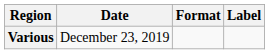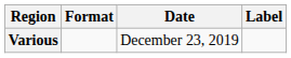 <table class="wikitable plainrowheaders">
 <tr>
 <th scope="col">Region</th>
+<th scope="col">Format</th>
 <th scope="col">Date</th>
-<th scope="col">Format</th>
 <th scope="col">Label</th>
 </tr>
 <tr>
 <th scope="row">Various</th>
+<td></td>
 <td>December 23, 2019</td>
-<td></td>
 <td></td>
 </tr>
 </table>
